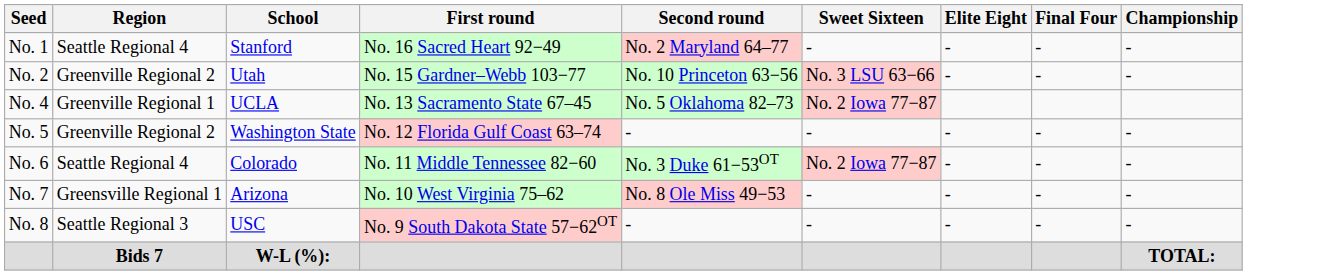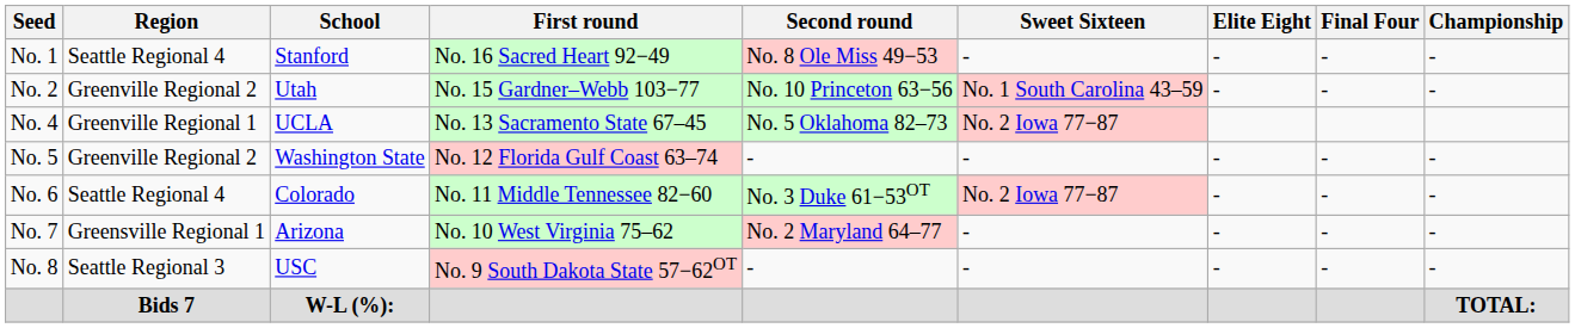 <table class="sortable wikitable" style="white-space:nowrap; font-size:100%;">
 <tr>
 <th>Seed</th>
 <th>Region</th>
 <th>School</th>
 <th>First round</th>
 <th>Second round</th>
 <th>Sweet Sixteen</th>
 <th>Elite Eight</th>
 <th>Final Four</th>
 <th>Championship</th>
 </tr>
 <tr>
 <td>No. 1</td>
 <td>Seattle Regional 4</td>
 <td><a href='#'>Stanford</a></td>
 <td style="background:#cfc;">No. 16 <a href='#'>Sacred Heart</a> 92−49</td>
-<td style="background:#fcc;">No. 2 <a href='#'>Maryland</a> 64–77</td>
+<td style="background:#fcc;">No. 8 <a href='#'>Ole Miss</a> 49−53</td>
 <td>-</td>
 <td>-</td>
 <td>-</td>
 <td>-</td>
 </tr>
 <tr>
 <td>No. 2</td>
 <td>Greenville Regional 2</td>
 <td><a href='#'>Utah</a></td>
 <td style="background:#cfc;">No. 15 <a href='#'>Gardner–Webb</a> 103−77</td>
 <td style="background:#cfc;">No. 10 <a href='#'>Princeton</a> 63−56</td>
-<td style="background:#fcc;">No. 3 <a href='#'>LSU</a> 63−66</td>
+<td style="background:#fcc;">No. 1 <a href='#'>South Carolina</a> 43–59</td>
 <td>-</td>
 <td>-</td>
 <td>-</td>
 </tr>
 <tr>
 <td>No. 4</td>
 <td>Greenville Regional 1</td>
 <td><a href='#'>UCLA</a></td>
 <td style="background:#cfc;">No. 13 <a href='#'>Sacramento State</a> 67–45</td>
 <td style="background:#cfc;">No. 5 <a href='#'>Oklahoma</a> 82–73</td>
 <td style="background:#fcc;">No. 2 <a href='#'>Iowa</a> 77−87</td>
 <td></td>
 <td></td>
 <td></td>
 </tr>
 <tr>
 <td>No. 5</td>
 <td>Greenville Regional 2</td>
 <td><a href='#'>Washington State</a></td>
 <td style="background:#fcc;">No. 12 <a href='#'>Florida Gulf Coast</a> 63–74</td>
 <td>-</td>
 <td>-</td>
 <td>-</td>
 <td>-</td>
 <td>-</td>
 </tr>
 <tr>
 <td>No. 6</td>
 <td>Seattle Regional 4</td>
 <td><a href='#'>Colorado</a></td>
 <td style="background:#cfc;">No. 11 <a href='#'>Middle Tennessee</a> 82−60</td>
 <td style="background:#cfc;">No. 3 <a href='#'>Duke</a> 61−53<sup>OT</sup></td>
 <td style="background:#fcc;">No. 2 <a href='#'>Iowa</a> 77−87</td>
 <td>-</td>
 <td>-</td>
 <td>-</td>
 </tr>
 <tr>
 <td>No. 7</td>
 <td>Greensville Regional 1</td>
 <td><a href='#'>Arizona</a></td>
 <td style="background:#cfc;">No. 10 <a href='#'>West Virginia</a> 75–62</td>
-<td style="background:#fcc;">No. 8 <a href='#'>Ole Miss</a> 49−53</td>
+<td style="background:#fcc;">No. 2 <a href='#'>Maryland</a> 64–77</td>
 <td>-</td>
 <td>-</td>
 <td>-</td>
 <td>-</td>
 </tr>
 <tr>
 <td>No. 8</td>
 <td>Seattle Regional 3</td>
 <td><a href='#'>USC</a></td>
 <td style="background:#fcc;">No. 9 <a href='#'>South Dakota State</a> 57−62<sup>OT</sup></td>
 <td>-</td>
 <td>-</td>
 <td>-</td>
 <td>-</td>
 <td>-</td>
 </tr>
 <tr class="sortbottom" style="text-align:center; background:#ddd;">
 <td></td>
 <td><strong>Bids 7</strong></td>
 <td><strong>W-L (%):</strong></td>
 <td></td>
 <td></td>
 <td></td>
 <td></td>
 <td></td>
 <td><strong>TOTAL:</strong> </td>
 </tr>
 </table>
